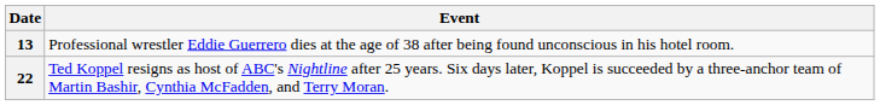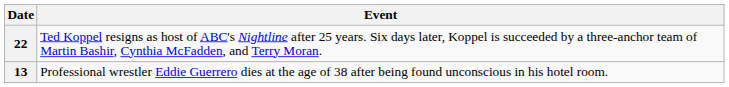 <table class="wikitable">
 <tr>
 <th>Date</th>
 <th>Event</th>
 </tr>
 <tr>
+<th>22</th>
+<td><a href='#'>Ted Koppel</a> resigns as host of <a href='#'>ABC</a>'s <em><a href='#'>Nightline</a></em> after 25 years. Six days later, Koppel is succeeded by a three-anchor team of <a href='#'>Martin Bashir</a>, <a href='#'>Cynthia McFadden</a>, and <a href='#'>Terry Moran</a>.</td>
+</tr>
+<tr>
 <th>13</th>
 <td>Professional wrestler <a href='#'>Eddie Guerrero</a> dies at the age of 38 after being found unconscious in his hotel room.</td>
 </tr>
-<tr>
-<th>22</th>
-<td><a href='#'>Ted Koppel</a> resigns as host of <a href='#'>ABC</a>'s <em><a href='#'>Nightline</a></em> after 25 years. Six days later, Koppel is succeeded by a three-anchor team of <a href='#'>Martin Bashir</a>, <a href='#'>Cynthia McFadden</a>, and <a href='#'>Terry Moran</a>.</td>
-</tr>
 </table>
